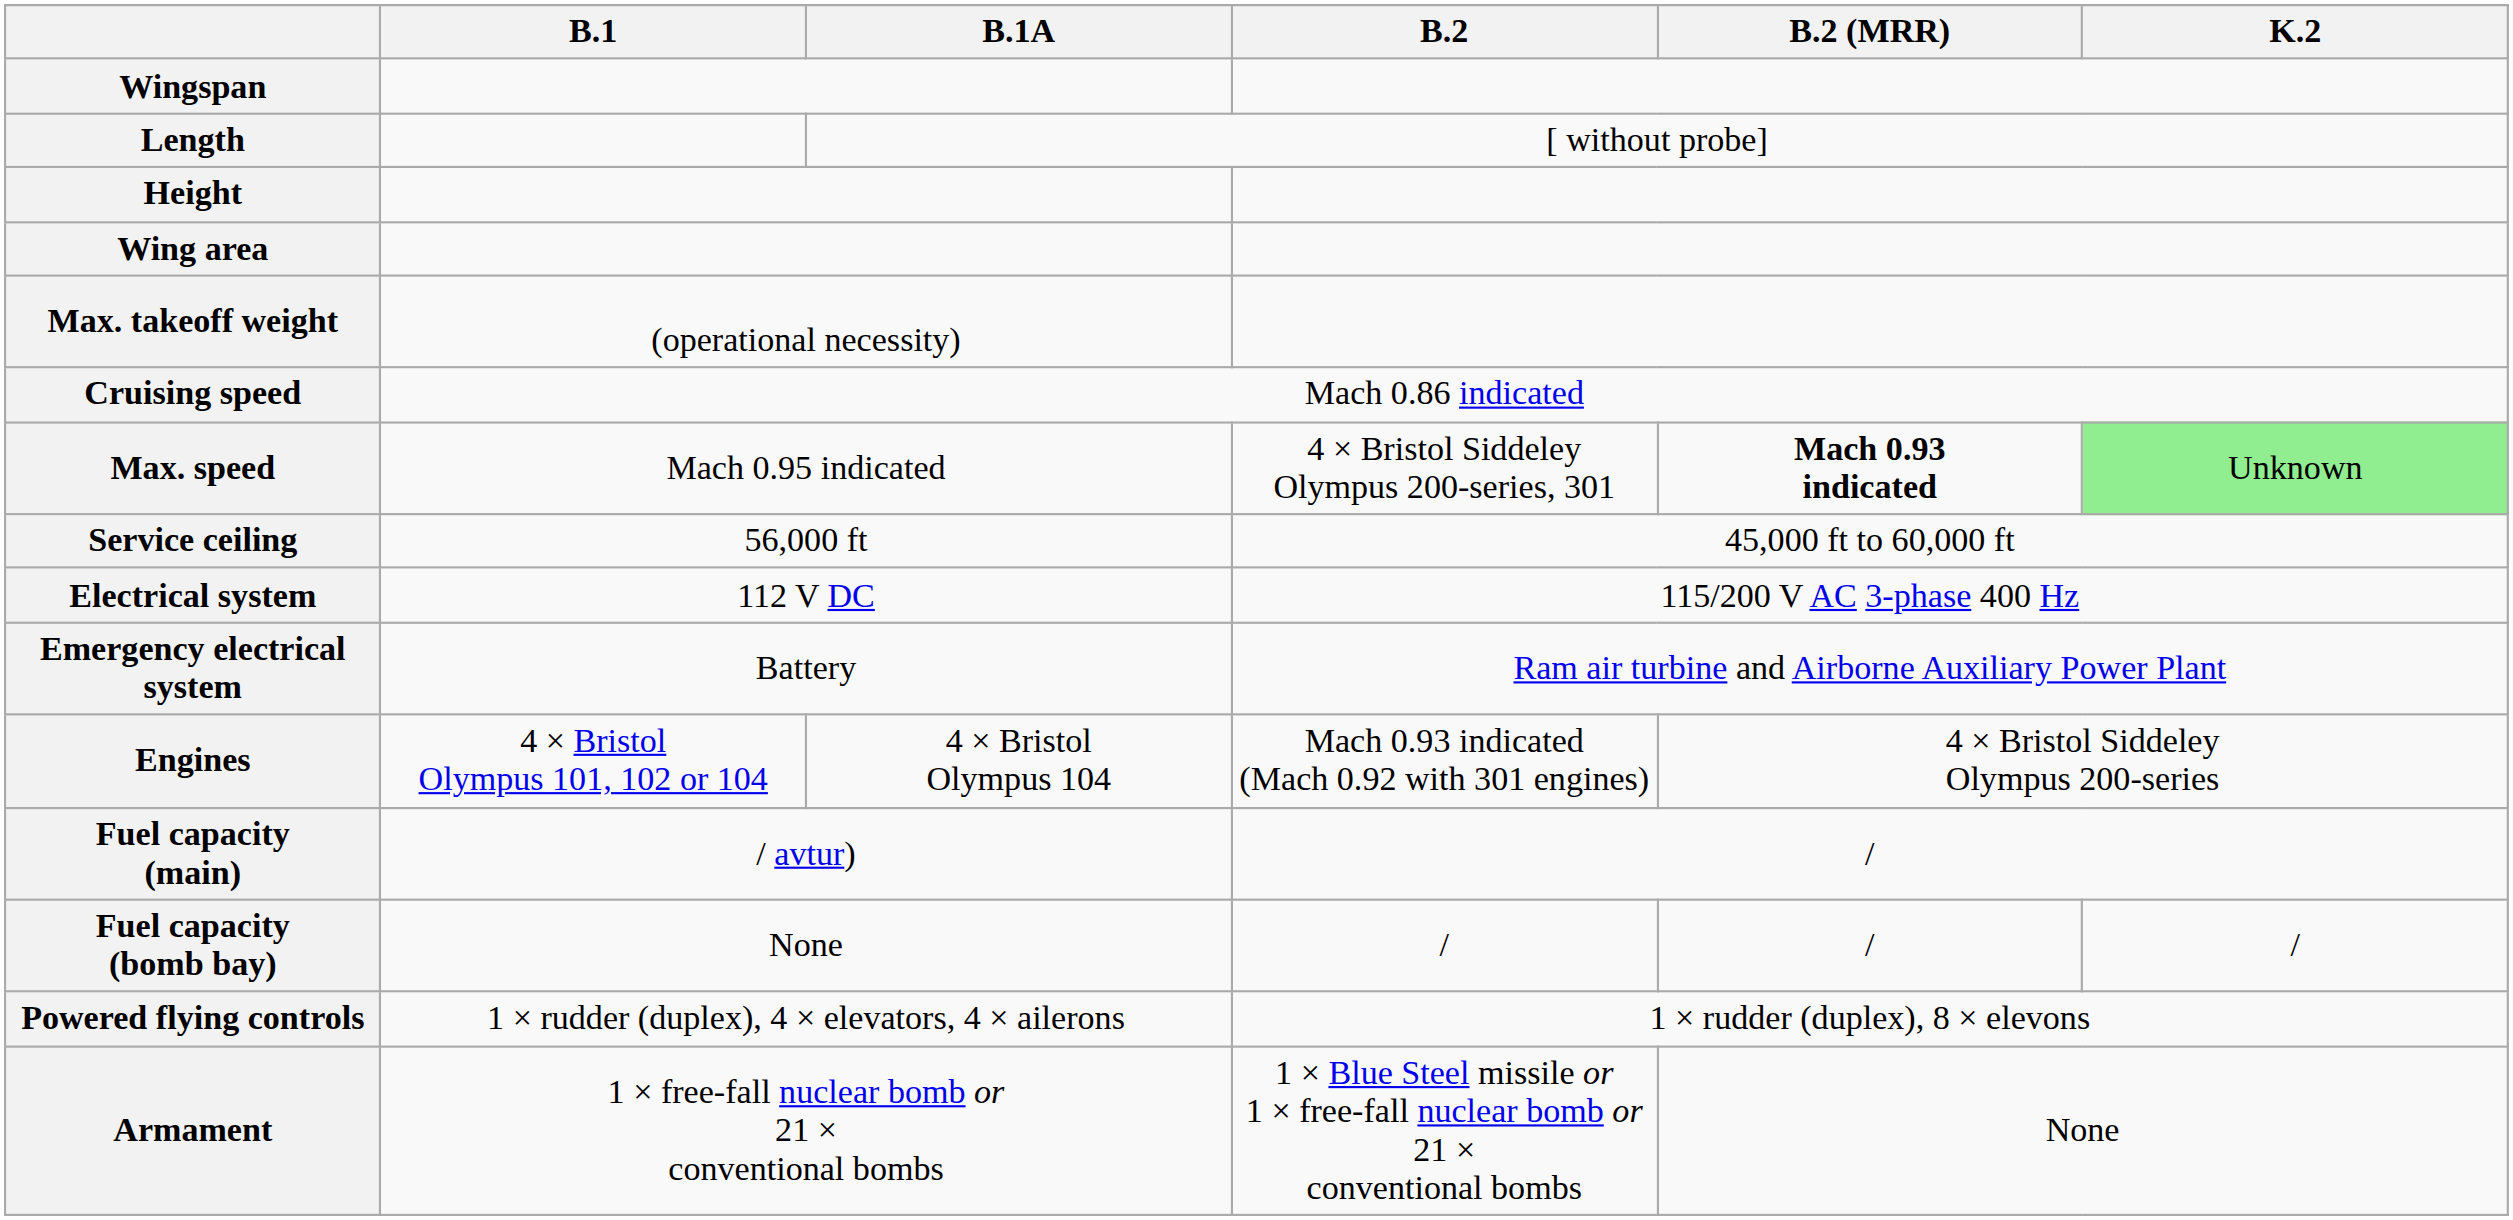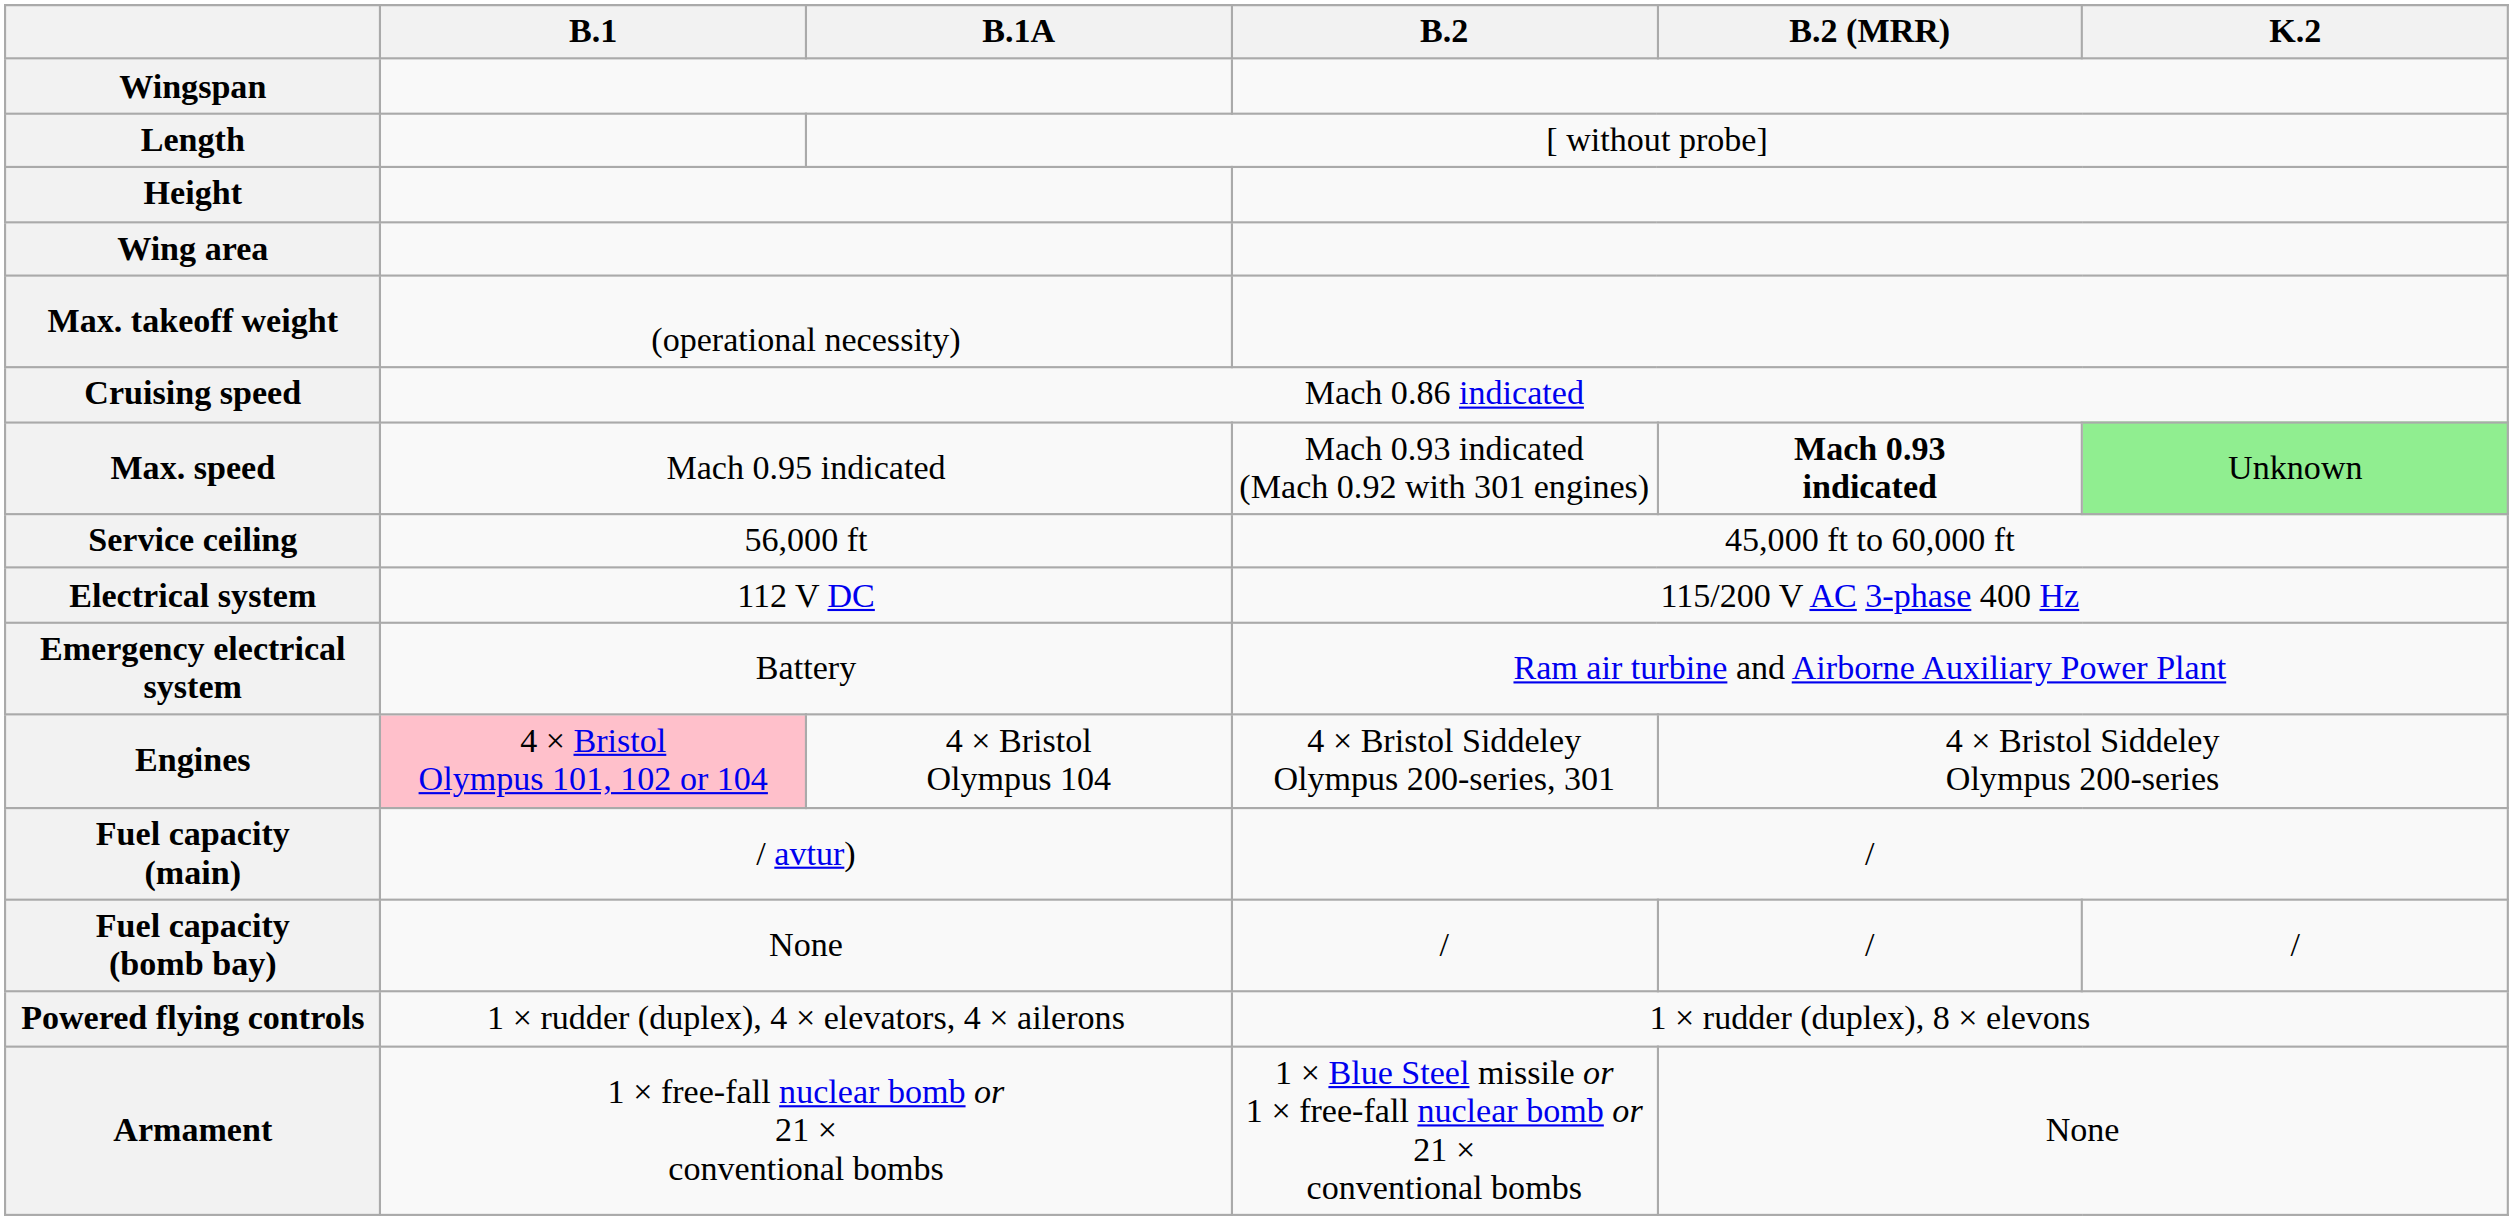 <table class="wikitable">
 <tr>
 </tr>
 <tr>
 <th style="width:15%;"></th>
 <th style="width:17%;">B.1</th>
 <th style="width:17%;">B.1A</th>
 <th style="width:17%;">B.2</th>
 <th style="width:17%;">B.2 (MRR)</th>
 <th style="width:17%;">K.2</th>
 </tr>
 <tr>
 <th>Wingspan</th>
 <td colspan="2" style="text-align:center;"></td>
 <td colspan="3" style="text-align:center;"></td>
 </tr>
 <tr>
 <th>Length</th>
 <td style="text-align:center;"></td>
 <td colspan="4" style="text-align:center;">      [ without probe]</td>
 </tr>
 <tr>
 <th>Height</th>
 <td colspan="2" style="text-align:center;"></td>
 <td colspan="3" style="text-align:center;"></td>
 </tr>
 <tr>
 <th>Wing area</th>
 <td colspan="2" style="text-align:center;"></td>
 <td colspan="3" style="text-align:center;"></td>
 </tr>
 <tr>
 <th>Max. takeoff weight</th>
 <td colspan="2" style="text-align:center;"><br> (operational necessity)</td>
 <td colspan="3" style="text-align:center;"></td>
 </tr>
 <tr>
 <th>Cruising speed</th>
 <td colspan="5" style="text-align:center;">Mach 0.86 <a href='#'>indicated</a></td>
 </tr>
 <tr>
 <th>Max. speed</th>
 <td colspan="2" style="text-align:center;">Mach 0.95 indicated</td>
-<td style="text-align:center;">4 × Bristol Siddeley<br> Olympus 200-series, 301</td>
+<td style="text-align:center;">Mach 0.93 indicated<br>(Mach 0.92 with 301 engines)</td>
 <td style="text-align:center;"><strong>Mach 0.93<br>indicated</strong></td>
 <td style="background: lightgreen; text-align:center;">Unknown</td>
 </tr>
 <tr>
 <th>Service ceiling</th>
 <td colspan="2" style="text-align:center;">56,000 ft</td>
 <td colspan="3" style="text-align:center;">45,000 ft to 60,000 ft</td>
 </tr>
 <tr>
 <th>Electrical system</th>
 <td colspan="2" style="text-align:center;">112 V <a href='#'>DC</a></td>
 <td colspan="3" style="text-align:center;">115/200 V <a href='#'>AC</a> <a href='#'>3-phase</a> 400 <a href='#'>Hz</a></td>
 </tr>
 <tr>
 <th>Emergency electrical<br>system</th>
 <td colspan="2" style="text-align:center;">Battery</td>
 <td colspan="3" style="text-align:center;"><a href='#'>Ram air turbine</a> and <a href='#'>Airborne Auxiliary Power Plant</a></td>
 </tr>
 <tr>
 <th>Engines</th>
-<td style="text-align:center;">4 × <a href='#'>Bristol<br> Olympus 101, 102 or 104</a></td>
+<td style="background: pink; text-align:center;">4 × <a href='#'>Bristol<br> Olympus 101, 102 or 104</a></td>
 <td style="text-align:center;">4 × Bristol<br> Olympus 104</td>
-<td style="text-align:center;">Mach 0.93 indicated<br>(Mach 0.92 with 301 engines)</td>
+<td style="text-align:center;">4 × Bristol Siddeley<br> Olympus 200-series, 301</td>
 <td colspan="2" style="text-align:center;">4 × Bristol Siddeley<br> Olympus 200-series</td>
 </tr>
 <tr>
 <th>Fuel capacity <br>(main)</th>
 <td colspan="2" style="text-align:center;"> /  <a href='#'>avtur</a>)</td>
 <td colspan="3" style="text-align:center;"> / </td>
 </tr>
 <tr>
 <th>Fuel capacity <br>(bomb bay)</th>
 <td colspan="2" style="text-align:center;">None</td>
 <td style="text-align:center;"> / </td>
 <td style="text-align:center;"> / </td>
 <td style="text-align:center;"> / </td>
 </tr>
 <tr>
 <th>Powered flying controls</th>
 <td colspan="2" style="text-align:center;">1 × rudder (duplex), 4 × elevators, 4 × ailerons</td>
 <td colspan="3" style="text-align:center;">1 × rudder (duplex), 8 × elevons</td>
 </tr>
 <tr>
 <th>Armament</th>
 <td colspan="2" style="text-align:center;">1 × free-fall <a href='#'>nuclear bomb</a> <em>or</em><br>21 × <br>conventional bombs</td>
 <td style="text-align:center;">1 × <a href='#'>Blue Steel</a> missile <em>or</em> <br>1 × free-fall <a href='#'>nuclear bomb</a> <em>or</em><br> 21 × <br> conventional bombs<br></td>
 <td colspan="2" style="text-align:center;">None <br></td>
 </tr>
 </table>
